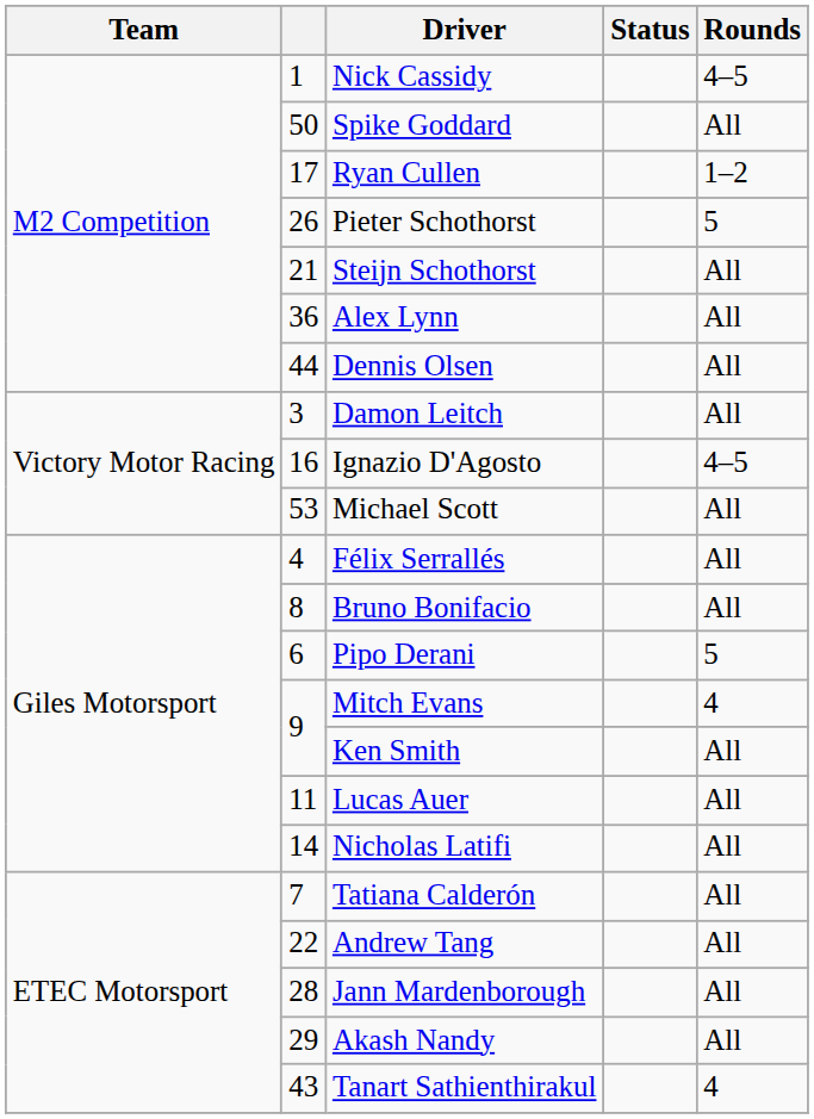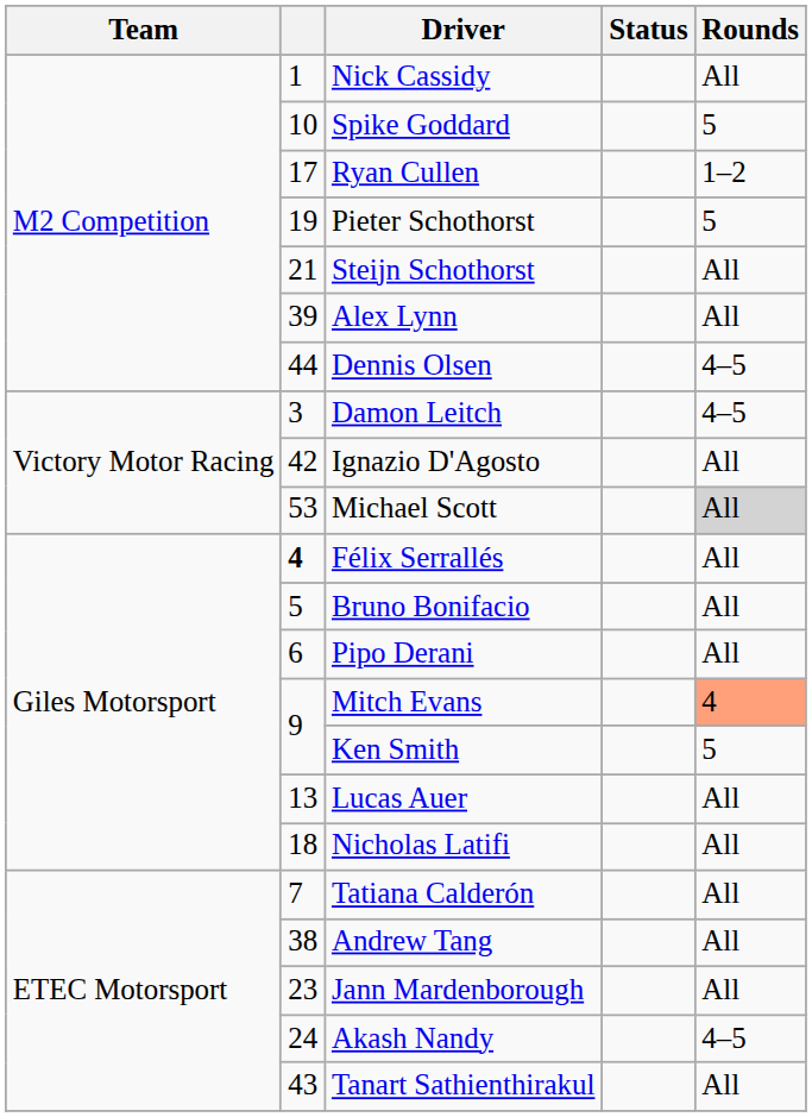 <table class="wikitable" style="font-size: 87%">
 <tr>
 <th>Team</th>
 <th></th>
 <th>Driver</th>
 <th>Status</th>
 <th>Rounds</th>
 </tr>
 <tr>
 <td rowspan=7><a href='#'>M2 Competition</a></td>
 <td>1</td>
 <td> <a href='#'>Nick Cassidy</a></td>
 <td></td>
-<td>4–5</td>
+<td>All</td>
 </tr>
 <tr>
-<td>50</td>
+<td>10</td>
 <td> <a href='#'>Spike Goddard</a></td>
 <td align=center></td>
-<td>All</td>
+<td>5</td>
 </tr>
 <tr>
 <td>17</td>
 <td> <a href='#'>Ryan Cullen</a></td>
 <td align=center></td>
 <td>1–2</td>
 </tr>
 <tr>
-<td>26</td>
+<td>19</td>
 <td> Pieter Schothorst</td>
 <td align=center></td>
 <td>5</td>
 </tr>
 <tr>
 <td>21</td>
 <td> <a href='#'>Steijn Schothorst</a></td>
 <td align=center></td>
 <td>All</td>
 </tr>
 <tr>
-<td>36</td>
+<td>39</td>
 <td> <a href='#'>Alex Lynn</a></td>
 <td align=center></td>
 <td>All</td>
 </tr>
 <tr>
 <td>44</td>
 <td> <a href='#'>Dennis Olsen</a></td>
 <td align=center></td>
-<td>All</td>
+<td>4–5</td>
 </tr>
 <tr>
 <td rowspan=3>Victory Motor Racing</td>
 <td>3</td>
 <td> <a href='#'>Damon Leitch</a></td>
 <td></td>
-<td>All</td>
+<td>4–5</td>
 </tr>
 <tr>
-<td>16</td>
+<td>42</td>
 <td> Ignazio D'Agosto</td>
 <td align=center></td>
-<td>4–5</td>
+<td>All</td>
 </tr>
 <tr>
 <td>53</td>
 <td> Michael Scott</td>
 <td align=center></td>
-<td>All</td>
+<td style="background: lightgrey;">All</td>
 </tr>
 <tr>
 <td rowspan=7>Giles Motorsport</td>
-<td>4</td>
+<td><strong>4</strong></td>
 <td> <a href='#'>Félix Serrallés</a></td>
 <td></td>
 <td>All</td>
 </tr>
 <tr>
-<td>8</td>
+<td>5</td>
 <td> <a href='#'>Bruno Bonifacio</a></td>
 <td></td>
 <td>All</td>
 </tr>
 <tr>
 <td>6</td>
 <td> <a href='#'>Pipo Derani</a></td>
 <td align=center></td>
-<td>5</td>
+<td>All</td>
 </tr>
 <tr>
 <td rowspan=2>9</td>
 <td> <a href='#'>Mitch Evans</a></td>
 <td></td>
-<td>4</td>
+<td style="background: lightsalmon;">4</td>
 </tr>
 <tr>
 <td> <a href='#'>Ken Smith</a></td>
 <td></td>
-<td>All</td>
+<td>5</td>
 </tr>
 <tr>
-<td>11</td>
+<td>13</td>
 <td> <a href='#'>Lucas Auer</a></td>
 <td></td>
 <td>All</td>
 </tr>
 <tr>
-<td>14</td>
+<td>18</td>
 <td> <a href='#'>Nicholas Latifi</a></td>
 <td align=center></td>
 <td>All</td>
 </tr>
 <tr>
 <td rowspan=5>ETEC Motorsport</td>
 <td>7</td>
 <td> <a href='#'>Tatiana Calderón</a></td>
 <td align=center></td>
 <td>All</td>
 </tr>
 <tr>
-<td>22</td>
+<td>38</td>
 <td> <a href='#'>Andrew Tang</a></td>
 <td align=center></td>
 <td>All</td>
 </tr>
 <tr>
-<td>28</td>
+<td>23</td>
 <td> <a href='#'>Jann Mardenborough</a></td>
 <td align=center></td>
 <td>All</td>
 </tr>
 <tr>
-<td>29</td>
+<td>24</td>
 <td> <a href='#'>Akash Nandy</a></td>
 <td align=center></td>
-<td>All</td>
+<td>4–5</td>
 </tr>
 <tr>
 <td>43</td>
 <td> <a href='#'>Tanart Sathienthirakul</a></td>
 <td></td>
-<td>4</td>
+<td>All</td>
 </tr>
 </table>
